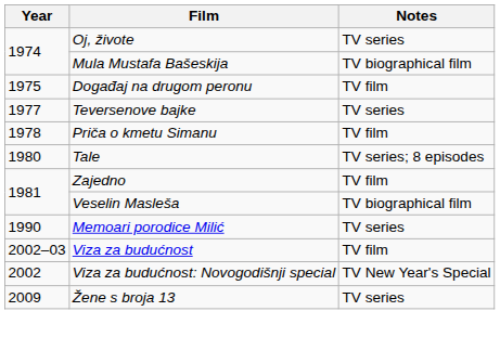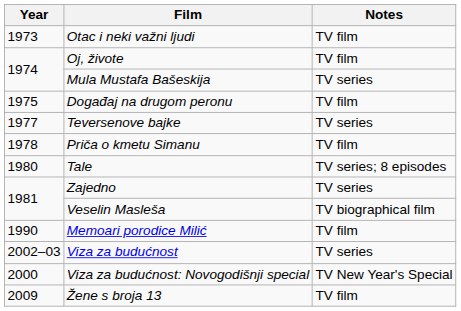 <table class="wikitable plainrowheaders">
 <tr>
 <th>Year</th>
 <th>Film</th>
 <th class="unsortable">Notes</th>
 </tr>
 <tr>
+<td>1973</td>
+<td><em>Otac i neki važni ljudi</em></td>
+<td>TV film</td>
+</tr>
+<tr>
 <td rowspan="2">1974</td>
 <td><em>Oj, živote</em></td>
-<td>TV series</td>
+<td>TV film</td>
 </tr>
 <tr>
 <td><em>Mula Mustafa Bašeskija</em></td>
-<td>TV biographical film</td>
+<td>TV series</td>
 </tr>
 <tr>
 <td>1975</td>
 <td><em>Događaj na drugom peronu</em></td>
 <td>TV film</td>
 </tr>
 <tr>
 <td>1977</td>
 <td><em>Teversenove bajke</em></td>
 <td>TV series</td>
 </tr>
 <tr>
 <td>1978</td>
 <td><em>Priča o kmetu Simanu</em></td>
 <td>TV film</td>
 </tr>
 <tr>
 <td>1980</td>
 <td><em>Tale</em></td>
 <td>TV series; 8 episodes</td>
 </tr>
 <tr>
 <td rowspan="2">1981</td>
 <td><em>Zajedno</em></td>
-<td>TV film</td>
+<td>TV series</td>
 </tr>
 <tr>
 <td><em>Veselin Masleša</em></td>
 <td>TV biographical film</td>
 </tr>
 <tr>
 <td>1990</td>
 <td><em><a href='#'>Memoari porodice Milić</a></em></td>
-<td>TV series</td>
+<td>TV film</td>
 </tr>
 <tr>
 <td>2002–03</td>
 <td><em><a href='#'>Viza za budućnost</a></em></td>
-<td>TV film</td>
+<td>TV series</td>
 </tr>
 <tr>
-<td>2002</td>
+<td>2000</td>
 <td><em>Viza za budućnost: Novogodišnji special</em></td>
 <td>TV New Year's Special</td>
 </tr>
 <tr>
 <td>2009</td>
 <td><em>Žene s broja 13</em></td>
-<td>TV series</td>
+<td>TV film</td>
 </tr>
 </table>
